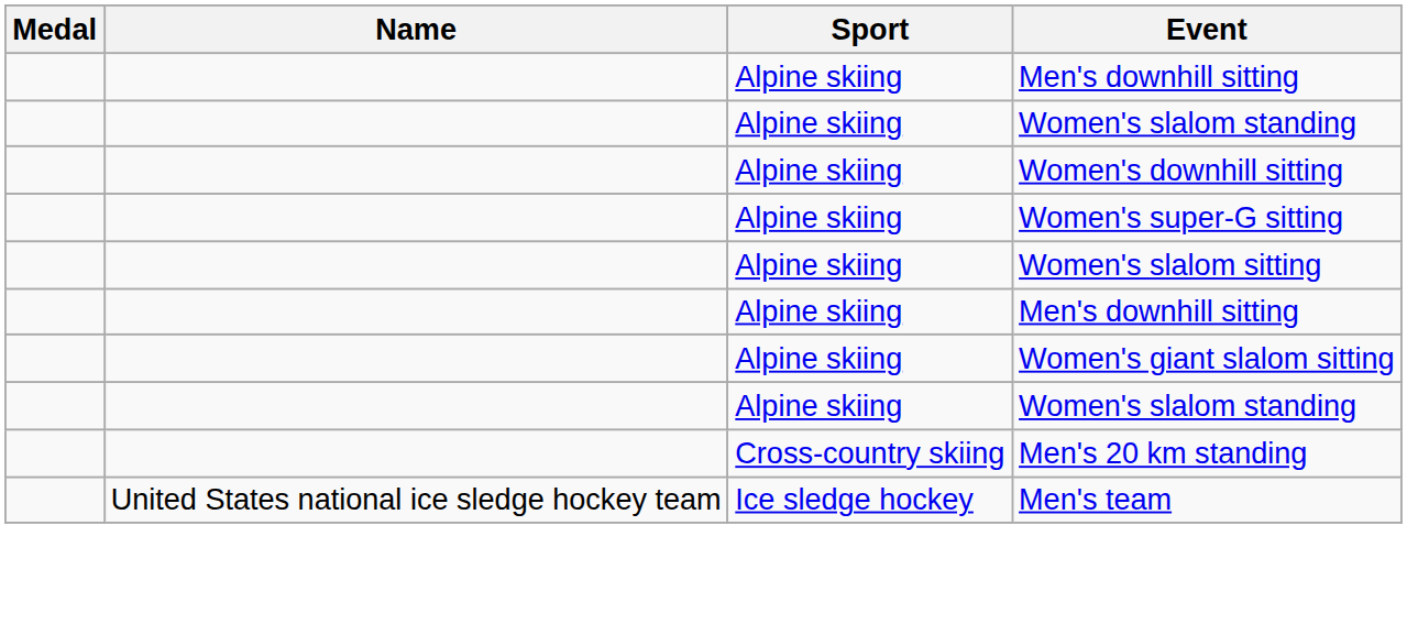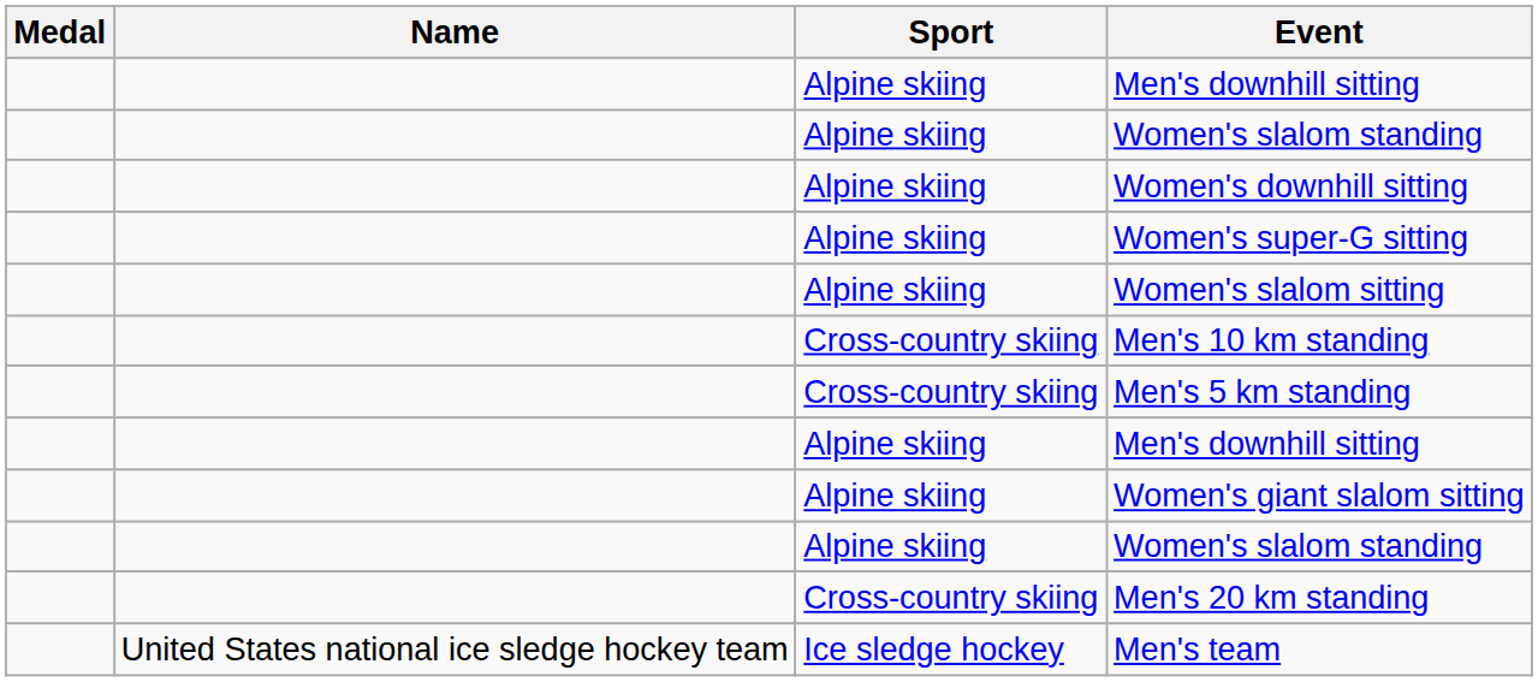 <table class="wikitable sortable" style="font-size:90%">
 <tr>
 <th>Medal</th>
 <th>Name</th>
 <th>Sport</th>
 <th>Event</th>
 </tr>
 <tr>
 <td></td>
 <td></td>
 <td><a href='#'>Alpine skiing</a></td>
 <td><a href='#'>Men's downhill sitting</a></td>
 </tr>
 <tr>
 <td></td>
 <td></td>
 <td><a href='#'>Alpine skiing</a></td>
 <td><a href='#'>Women's slalom standing</a></td>
 </tr>
 <tr>
 <td></td>
 <td></td>
 <td><a href='#'>Alpine skiing</a></td>
 <td><a href='#'>Women's downhill sitting</a></td>
 </tr>
 <tr>
 <td></td>
 <td></td>
 <td><a href='#'>Alpine skiing</a></td>
 <td><a href='#'>Women's super-G sitting</a></td>
 </tr>
 <tr>
 <td></td>
 <td></td>
 <td><a href='#'>Alpine skiing</a></td>
 <td><a href='#'>Women's slalom sitting</a></td>
 </tr>
 <tr>
 <td></td>
 <td></td>
+<td><a href='#'>Cross-country skiing</a></td>
+<td><a href='#'>Men's 10 km standing</a></td>
+</tr>
+<tr>
+<td></td>
+<td></td>
+<td><a href='#'>Cross-country skiing</a></td>
+<td><a href='#'>Men's 5 km standing</a></td>
+</tr>
+<tr>
+<td></td>
+<td></td>
 <td><a href='#'>Alpine skiing</a></td>
 <td><a href='#'>Men's downhill sitting</a></td>
 </tr>
 <tr>
 <td></td>
 <td></td>
 <td><a href='#'>Alpine skiing</a></td>
 <td><a href='#'>Women's giant slalom sitting</a></td>
 </tr>
 <tr>
 <td></td>
 <td></td>
 <td><a href='#'>Alpine skiing</a></td>
 <td><a href='#'>Women's slalom standing</a></td>
 </tr>
 <tr>
 <td></td>
 <td></td>
 <td><a href='#'>Cross-country skiing</a></td>
 <td><a href='#'>Men's 20 km standing</a></td>
 </tr>
 <tr>
 <td></td>
 <td>United States national ice sledge hockey team<br></td>
 <td><a href='#'>Ice sledge hockey</a></td>
 <td><a href='#'>Men's team</a></td>
 </tr>
 </table>
